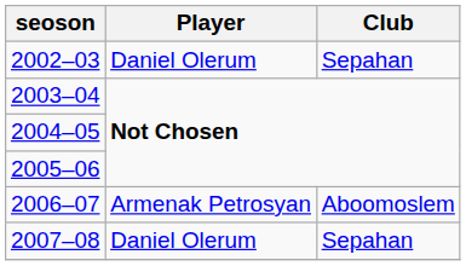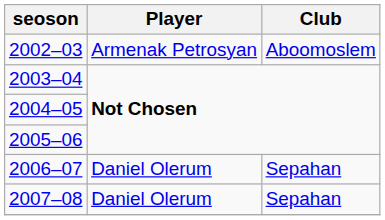 <table class="wikitable">
 <tr>
 <th>seoson</th>
 <th>Player</th>
 <th>Club</th>
 </tr>
 <tr>
 <td><a href='#'>2002–03</a></td>
-<td> <a href='#'>Daniel Olerum</a></td>
-<td><a href='#'>Sepahan</a></td>
+<td> <a href='#'>Armenak Petrosyan</a></td>
+<td><a href='#'>Aboomoslem</a></td>
 </tr>
 <tr>
 <td><a href='#'>2003–04</a></td>
 <td colspan="2" rowspan="3"><strong>Not Chosen</strong></td>
 </tr>
 <tr>
 <td><a href='#'>2004–05</a></td>
 </tr>
 <tr>
 <td><a href='#'>2005–06</a></td>
 </tr>
 <tr>
 <td><a href='#'>2006–07</a></td>
-<td> <a href='#'>Armenak Petrosyan</a></td>
-<td><a href='#'>Aboomoslem</a></td>
+<td> <a href='#'>Daniel Olerum</a></td>
+<td><a href='#'>Sepahan</a></td>
 </tr>
 <tr>
 <td><a href='#'>2007–08</a></td>
 <td> <a href='#'>Daniel Olerum</a></td>
 <td><a href='#'>Sepahan</a></td>
 </tr>
 <tr>
 </tr>
 </table>
